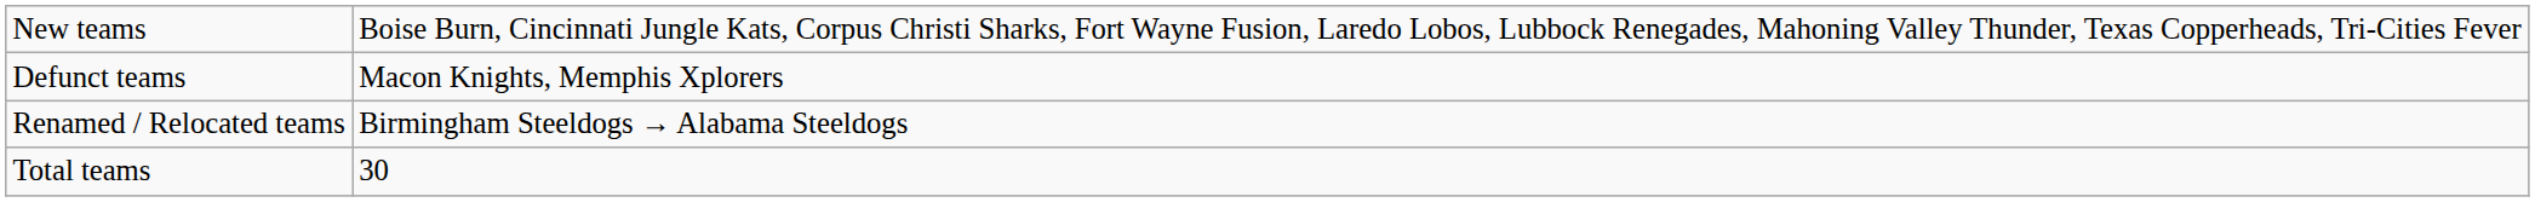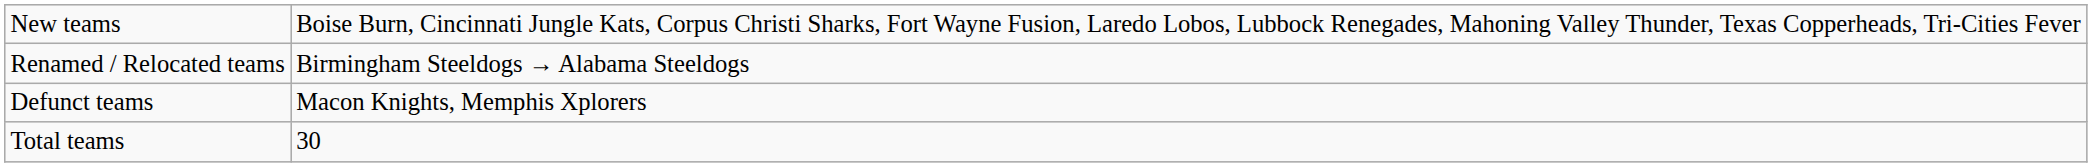 <table class="wikitable">
 <tr>
 <td>New teams</td>
 <td>Boise Burn, Cincinnati Jungle Kats, Corpus Christi Sharks, Fort Wayne Fusion, Laredo Lobos, Lubbock Renegades, Mahoning Valley Thunder, Texas Copperheads, Tri-Cities Fever</td>
 </tr>
 <tr>
+<td>Renamed / Relocated teams</td>
+<td>Birmingham Steeldogs → Alabama Steeldogs</td>
+</tr>
+<tr>
 <td>Defunct teams</td>
 <td>Macon Knights, Memphis Xplorers</td>
-</tr>
-<tr>
-<td>Renamed / Relocated teams</td>
-<td>Birmingham Steeldogs → Alabama Steeldogs</td>
 </tr>
 <tr>
 <td>Total teams</td>
 <td>30</td>
 </tr>
 </table>
